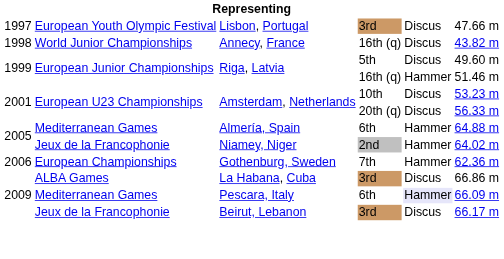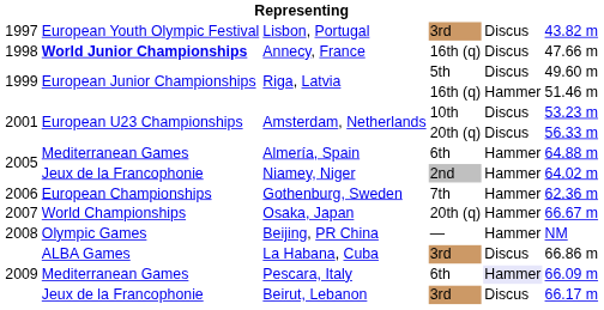 <table>
 <tr>
 <th colspan="6">Representing </th>
 </tr>
 <tr>
 <td>1997</td>
 <td><a href='#'>European Youth Olympic Festival</a></td>
 <td><a href='#'>Lisbon</a>, <a href='#'>Portugal</a></td>
 <td bgcolor="cc9966">3rd</td>
 <td>Discus</td>
-<td>47.66 m</td>
+<td><a href='#'>43.82 m</a></td>
 </tr>
 <tr>
 <td>1998</td>
-<td><a href='#'>World Junior Championships</a></td>
+<td><strong><a href='#'>World Junior Championships</a></strong></td>
 <td><a href='#'>Annecy</a>, <a href='#'>France</a></td>
 <td>16th (q)</td>
 <td>Discus</td>
-<td><a href='#'>43.82 m</a></td>
+<td>47.66 m</td>
 </tr>
 <tr>
 <td rowspan=2>1999</td>
 <td rowspan=2><a href='#'>European Junior Championships</a></td>
 <td rowspan=2><a href='#'>Riga</a>, <a href='#'>Latvia</a></td>
 <td>5th</td>
 <td>Discus</td>
 <td>49.60 m</td>
 </tr>
 <tr>
 <td>16th (q)</td>
 <td>Hammer</td>
 <td>51.46 m</td>
 </tr>
 <tr>
 <td rowspan=2>2001</td>
 <td rowspan=2><a href='#'>European U23 Championships</a></td>
 <td rowspan=2><a href='#'>Amsterdam</a>, <a href='#'>Netherlands</a></td>
 <td>10th</td>
 <td>Discus</td>
 <td><a href='#'>53.23 m</a></td>
 </tr>
 <tr>
 <td>20th (q)</td>
 <td>Discus</td>
 <td><a href='#'>56.33 m</a></td>
 </tr>
 <tr>
 <td rowspan=2>2005</td>
 <td><a href='#'>Mediterranean Games</a></td>
 <td><a href='#'>Almería, Spain</a></td>
 <td>6th</td>
 <td>Hammer</td>
 <td><a href='#'>64.88 m</a></td>
 </tr>
 <tr>
 <td><a href='#'>Jeux de la Francophonie</a></td>
 <td><a href='#'>Niamey, Niger</a></td>
 <td bgcolor=silver>2nd</td>
 <td>Hammer</td>
 <td><a href='#'>64.02 m</a><br></td>
 </tr>
 <tr>
 <td>2006</td>
 <td><a href='#'>European Championships</a></td>
 <td><a href='#'>Gothenburg, Sweden</a></td>
 <td>7th</td>
 <td>Hammer</td>
 <td><a href='#'>62.36 m</a></td>
 </tr>
 <tr>
+<td>2007</td>
+<td><a href='#'>World Championships</a></td>
+<td><a href='#'>Osaka, Japan</a></td>
+<td>20th (q)</td>
+<td>Hammer</td>
+<td><a href='#'>66.67 m</a></td>
+</tr>
+<tr>
+<td>2008</td>
+<td><a href='#'>Olympic Games</a></td>
+<td><a href='#'>Beijing</a>, <a href='#'>PR China</a></td>
+<td>—</td>
+<td>Hammer</td>
+<td><a href='#'>NM</a><br></td>
+</tr>
+<tr>
 <td rowspan=3>2009</td>
 <td><a href='#'>ALBA Games</a></td>
 <td><a href='#'>La Habana</a>, <a href='#'>Cuba</a></td>
 <td bgcolor=cc9966>3rd</td>
 <td>Discus</td>
 <td>66.86 m</td>
 </tr>
 <tr>
 <td><a href='#'>Mediterranean Games</a></td>
 <td><a href='#'>Pescara, Italy</a></td>
 <td>6th</td>
 <td style="background: lavender;">Hammer</td>
 <td><a href='#'>66.09 m</a></td>
 </tr>
 <tr>
 <td><a href='#'>Jeux de la Francophonie</a></td>
 <td><a href='#'>Beirut, Lebanon</a></td>
 <td bgcolor=cc9966>3rd</td>
 <td>Discus</td>
 <td><a href='#'>66.17 m</a><br></td>
 </tr>
 </table>
